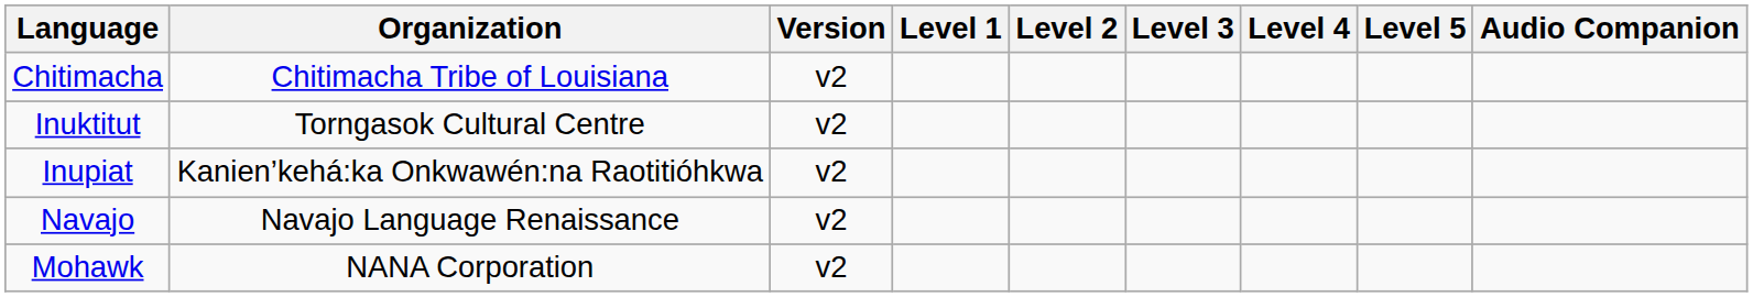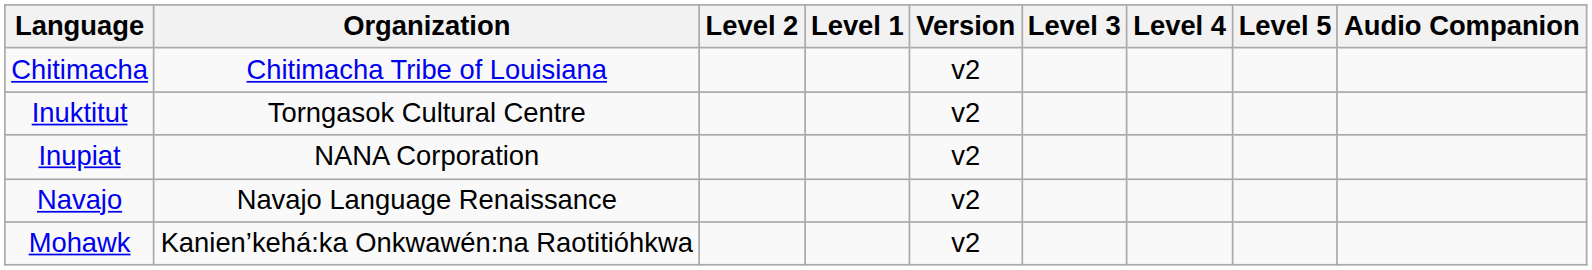 <table class="wikitable sortable" style="text-align: center; width: auto; table-layout: fixed;">
 <tr>
 <th>Language</th>
 <th>Organization</th>
+<th>Level 2</th>
+<th>Level 1</th>
 <th>Version</th>
-<th>Level 1</th>
-<th>Level 2</th>
 <th>Level 3</th>
 <th>Level 4</th>
 <th>Level 5</th>
 <th>Audio Companion</th>
 </tr>
 <tr>
 <td><a href='#'>Chitimacha</a></td>
 <td><a href='#'>Chitimacha Tribe of Louisiana</a></td>
-<td>v2</td>
 <td></td>
 <td></td>
+<td>v2</td>
 <td></td>
 <td></td>
 <td></td>
 <td></td>
 </tr>
 <tr>
 <td><a href='#'>Inuktitut</a></td>
 <td>Torngasok Cultural Centre</td>
-<td>v2</td>
 <td></td>
 <td></td>
+<td>v2</td>
 <td></td>
 <td></td>
 <td></td>
 <td></td>
 </tr>
 <tr>
 <td><a href='#'>Inupiat</a></td>
-<td>Kanien’kehá:ka Onkwawén:na Raotitióhkwa</td>
-<td>v2</td>
+<td>NANA Corporation</td>
 <td></td>
 <td></td>
+<td>v2</td>
 <td></td>
 <td></td>
 <td></td>
 <td></td>
 </tr>
 <tr>
 <td><a href='#'>Navajo</a></td>
 <td>Navajo Language Renaissance</td>
-<td>v2</td>
 <td></td>
 <td></td>
+<td>v2</td>
 <td></td>
 <td></td>
 <td></td>
 <td></td>
 </tr>
 <tr>
 <td><a href='#'>Mohawk</a></td>
-<td>NANA Corporation</td>
-<td>v2</td>
+<td>Kanien’kehá:ka Onkwawén:na Raotitióhkwa</td>
 <td></td>
 <td></td>
+<td>v2</td>
 <td></td>
 <td></td>
 <td></td>
 <td></td>
 </tr>
 </table>
